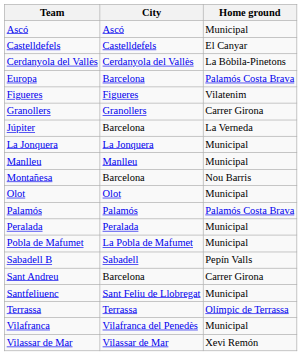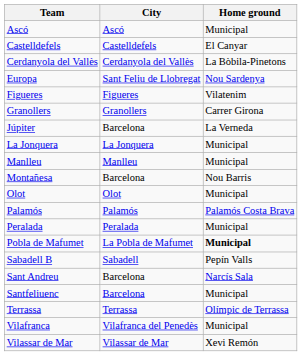 <table class="wikitable sortable">
 <tr>
 <th>Team</th>
 <th>City</th>
 <th>Home ground</th>
 </tr>
 <tr>
 <td><a href='#'>Ascó</a></td>
 <td><a href='#'>Ascó</a></td>
 <td>Municipal</td>
 </tr>
 <tr>
 <td><a href='#'>Castelldefels</a></td>
 <td><a href='#'>Castelldefels</a></td>
 <td>El Canyar</td>
 </tr>
 <tr>
 <td><a href='#'>Cerdanyola del Vallès</a></td>
 <td><a href='#'>Cerdanyola del Vallès</a></td>
 <td>La Bòbila-Pinetons</td>
 </tr>
 <tr>
 <td><a href='#'>Europa</a></td>
-<td><a href='#'>Barcelona</a></td>
-<td><a href='#'>Palamós Costa Brava</a></td>
+<td><a href='#'>Sant Feliu de Llobregat</a></td>
+<td><a href='#'>Nou Sardenya</a></td>
 </tr>
 <tr>
 <td><a href='#'>Figueres</a></td>
 <td><a href='#'>Figueres</a></td>
 <td>Vilatenim</td>
 </tr>
 <tr>
 <td><a href='#'>Granollers</a></td>
 <td><a href='#'>Granollers</a></td>
 <td>Carrer Girona</td>
 </tr>
 <tr>
 <td><a href='#'>Júpiter</a></td>
 <td>Barcelona</td>
 <td>La Verneda</td>
 </tr>
 <tr>
 <td><a href='#'>La Jonquera</a></td>
 <td><a href='#'>La Jonquera</a></td>
 <td>Municipal</td>
 </tr>
 <tr>
 <td><a href='#'>Manlleu</a></td>
 <td><a href='#'>Manlleu</a></td>
 <td>Municipal</td>
 </tr>
 <tr>
 <td><a href='#'>Montañesa</a></td>
 <td>Barcelona</td>
 <td>Nou Barris</td>
 </tr>
 <tr>
 <td><a href='#'>Olot</a></td>
 <td><a href='#'>Olot</a></td>
 <td>Municipal</td>
 </tr>
 <tr>
 <td><a href='#'>Palamós</a></td>
 <td><a href='#'>Palamós</a></td>
 <td><a href='#'>Palamós Costa Brava</a></td>
 </tr>
 <tr>
 <td><a href='#'>Peralada</a></td>
 <td><a href='#'>Peralada</a></td>
 <td>Municipal</td>
 </tr>
 <tr>
 <td><a href='#'>Pobla de Mafumet</a></td>
 <td><a href='#'>La Pobla de Mafumet</a></td>
-<td>Municipal</td>
+<td><strong>Municipal</strong></td>
 </tr>
 <tr>
 <td><a href='#'>Sabadell B</a></td>
 <td><a href='#'>Sabadell</a></td>
 <td>Pepín Valls</td>
 </tr>
 <tr>
 <td><a href='#'>Sant Andreu</a></td>
 <td>Barcelona</td>
-<td>Carrer Girona</td>
+<td><a href='#'>Narcís Sala</a></td>
 </tr>
 <tr>
 <td><a href='#'>Santfeliuenc</a></td>
-<td><a href='#'>Sant Feliu de Llobregat</a></td>
+<td><a href='#'>Barcelona</a></td>
 <td>Municipal</td>
 </tr>
 <tr>
 <td><a href='#'>Terrassa</a></td>
 <td><a href='#'>Terrassa</a></td>
 <td><a href='#'>Olímpic de Terrassa</a></td>
 </tr>
 <tr>
 <td><a href='#'>Vilafranca</a></td>
 <td><a href='#'>Vilafranca del Penedès</a></td>
 <td>Municipal</td>
 </tr>
 <tr>
 <td><a href='#'>Vilassar de Mar</a></td>
 <td><a href='#'>Vilassar de Mar</a></td>
 <td>Xevi Remón</td>
 </tr>
 </table>
